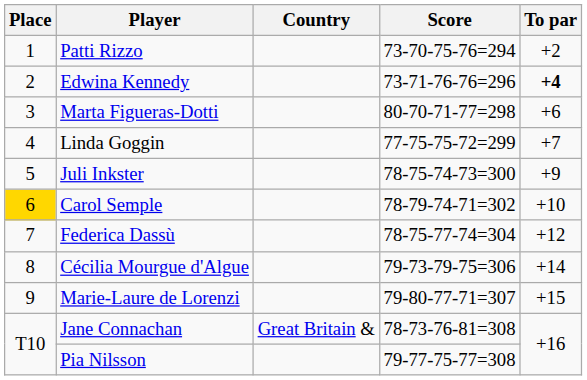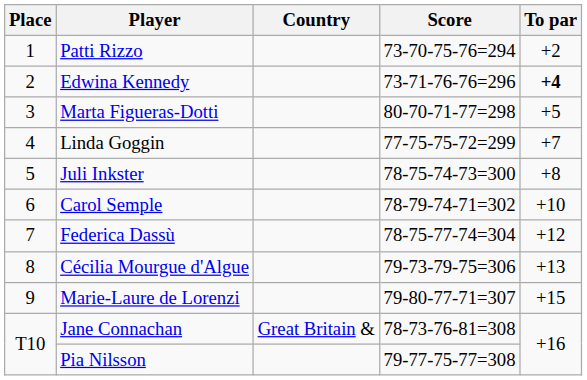 <table class="wikitable" style="font-size:95%;">
 <tr>
 <th>Place</th>
 <th>Player</th>
 <th>Country</th>
 <th>Score</th>
 <th>To par</th>
 </tr>
 <tr>
 <td align=center>1</td>
 <td><a href='#'>Patti Rizzo</a></td>
 <td></td>
 <td>73-70-75-76=294</td>
 <td align=center>+2</td>
 </tr>
 <tr>
 <td align=center>2</td>
 <td><a href='#'>Edwina Kennedy</a></td>
 <td></td>
 <td>73-71-76-76=296</td>
 <td align=center><strong>+4</strong></td>
 </tr>
 <tr>
 <td align=center>3</td>
 <td><a href='#'>Marta Figueras-Dotti</a></td>
 <td></td>
 <td>80-70-71-77=298</td>
-<td align=center>+6</td>
+<td align=center>+5</td>
 </tr>
 <tr>
 <td align=center>4</td>
 <td>Linda Goggin</td>
 <td></td>
 <td>77-75-75-72=299</td>
 <td align=center>+7</td>
 </tr>
 <tr>
 <td align=center>5</td>
 <td><a href='#'>Juli Inkster</a></td>
 <td></td>
 <td>78-75-74-73=300</td>
-<td align=center>+9</td>
+<td align=center>+8</td>
 </tr>
 <tr>
-<td align=center style="background: gold;">6</td>
+<td align=center>6</td>
 <td><a href='#'>Carol Semple</a></td>
 <td></td>
 <td>78-79-74-71=302</td>
 <td align=center>+10</td>
 </tr>
 <tr>
 <td align=center>7</td>
 <td><a href='#'>Federica Dassù</a></td>
 <td></td>
 <td>78-75-77-74=304</td>
 <td align=center>+12</td>
 </tr>
 <tr>
 <td align=center>8</td>
 <td><a href='#'>Cécilia Mourgue d'Algue</a></td>
 <td></td>
 <td>79-73-79-75=306</td>
-<td align=center>+14</td>
+<td align=center>+13</td>
 </tr>
 <tr>
 <td align=center>9</td>
 <td><a href='#'>Marie-Laure de Lorenzi</a></td>
 <td></td>
 <td>79-80-77-71=307</td>
 <td align=center>+15</td>
 </tr>
 <tr>
 <td rowspan=2 align=center>T10</td>
 <td><a href='#'>Jane Connachan</a></td>
 <td> <a href='#'>Great Britain</a> &<br></td>
 <td>78-73-76-81=308</td>
 <td rowspan=2 align=center>+16</td>
 </tr>
 <tr>
 <td><a href='#'>Pia Nilsson</a></td>
 <td></td>
 <td>79-77-75-77=308</td>
 </tr>
 </table>
